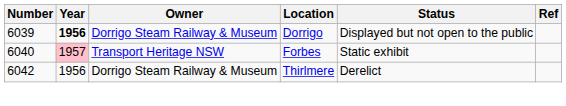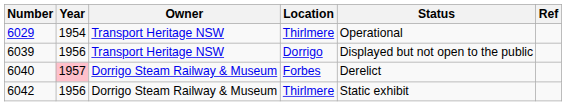 <table class="wikitable">
 <tr>
 <th>Number</th>
 <th>Year</th>
 <th>Owner</th>
 <th>Location</th>
 <th>Status</th>
 <th>Ref</th>
 </tr>
 <tr>
+<td><a href='#'>6029</a></td>
+<td>1954</td>
+<td><a href='#'>Transport Heritage NSW</a></td>
+<td><a href='#'>Thirlmere</a></td>
+<td>Operational</td>
+<td></td>
+</tr>
+<tr>
 <td>6039</td>
-<td><strong>1956</strong></td>
-<td><a href='#'>Dorrigo Steam Railway & Museum</a></td>
+<td>1956</td>
+<td><a href='#'>Transport Heritage NSW</a></td>
 <td><a href='#'>Dorrigo</a></td>
 <td>Displayed but not open to the public</td>
 <td></td>
 </tr>
 <tr>
 <td>6040</td>
 <td style="background: pink;">1957</td>
-<td><a href='#'>Transport Heritage NSW</a></td>
+<td><a href='#'>Dorrigo Steam Railway & Museum</a></td>
 <td><a href='#'>Forbes</a></td>
-<td>Static exhibit</td>
+<td>Derelict</td>
 <td></td>
 </tr>
 <tr>
 <td>6042</td>
 <td>1956</td>
 <td>Dorrigo Steam Railway & Museum</td>
 <td><a href='#'>Thirlmere</a></td>
-<td>Derelict</td>
+<td>Static exhibit</td>
 <td></td>
 </tr>
 </table>
